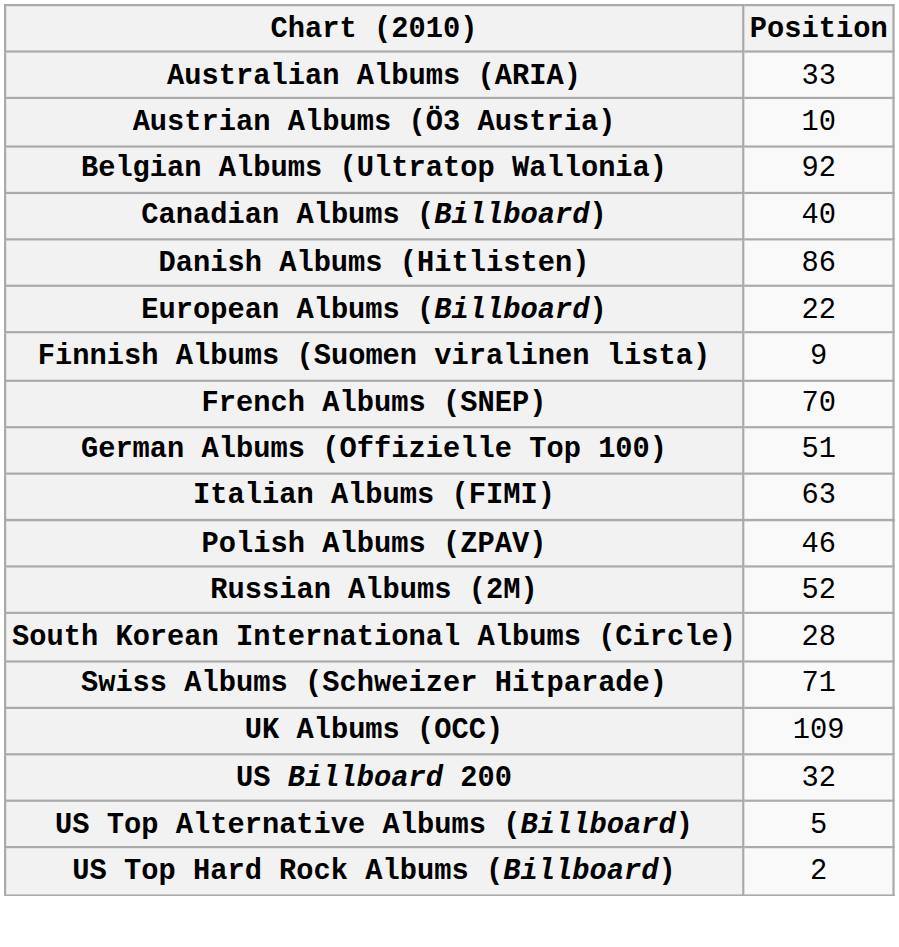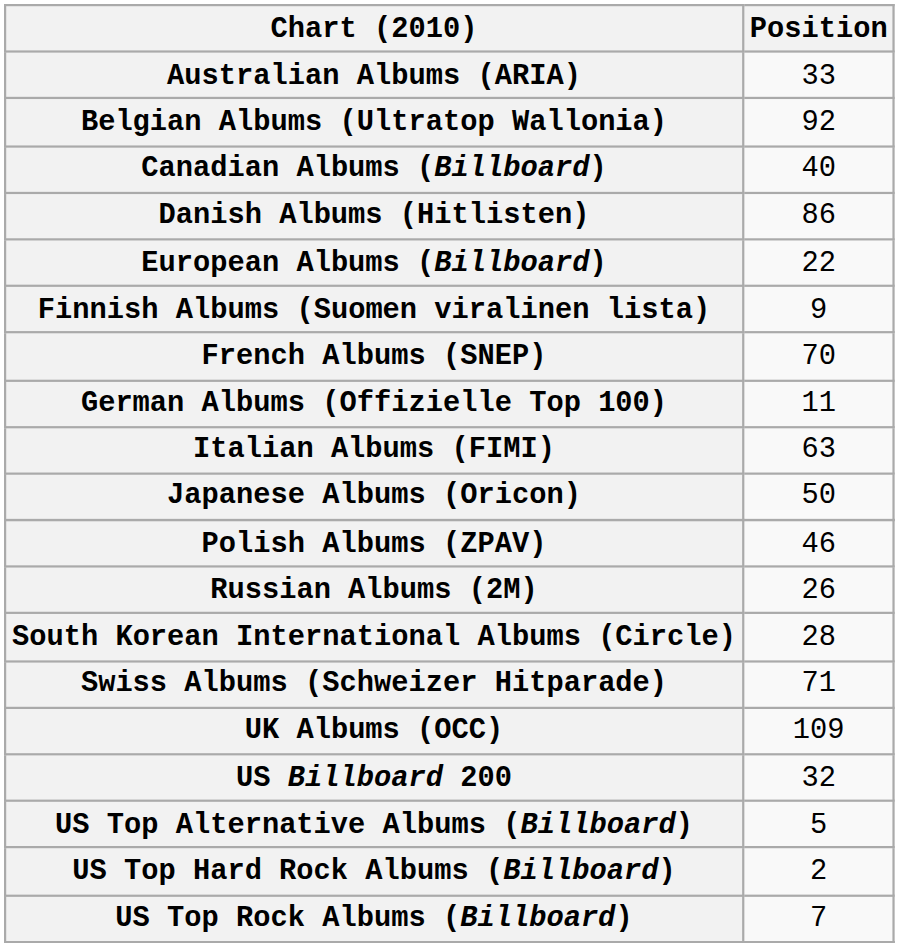 <table class="wikitable plainrowheaders sortable">
 <tr>
 <th>Chart (2010)</th>
 <th>Position</th>
 </tr>
 <tr>
 <th scope="row">Australian Albums (ARIA)</th>
 <td style="text-align:center;">33</td>
-</tr>
-<tr>
-<th scope="row">Austrian Albums (Ö3 Austria)</th>
-<td style="text-align:center;">10</td>
 </tr>
 <tr>
 <th scope="row">Belgian Albums (Ultratop Wallonia)</th>
 <td style="text-align:center;">92</td>
 </tr>
 <tr>
 <th scope="row">Canadian Albums (<em>Billboard</em>)</th>
 <td align="center">40</td>
 </tr>
 <tr>
 <th scope="row">Danish Albums (Hitlisten)</th>
 <td align="center">86</td>
 </tr>
 <tr>
 <th scope="row">European Albums (<em>Billboard</em>)</th>
 <td align="center">22</td>
 </tr>
 <tr>
 <th scope="row">Finnish Albums (Suomen viralinen lista)</th>
 <td style="text-align:center;">9</td>
 </tr>
 <tr>
 <th scope="row">French Albums (SNEP)</th>
 <td style="text-align:center;">70</td>
 </tr>
 <tr>
 <th scope="row">German Albums (Offizielle Top 100)</th>
-<td style="text-align:center;">51</td>
+<td style="text-align:center;">11</td>
 </tr>
 <tr>
 <th scope="row">Italian Albums (FIMI)</th>
 <td style="text-align:center;">63</td>
+</tr>
+<tr>
+<th scope="row">Japanese Albums (Oricon)</th>
+<td align="center">50</td>
 </tr>
 <tr>
 </tr>
 <tr>
 <th scope="row">Polish Albums (ZPAV)</th>
 <td style="text-align:center;">46</td>
 </tr>
 <tr>
 <th scope="row">Russian Albums (2M)</th>
-<td style="text-align:center;">52</td>
+<td style="text-align:center;">26</td>
 </tr>
 <tr>
 <th scope="row">South Korean International Albums (Circle)</th>
 <td style="text-align:center;">28</td>
 </tr>
 <tr>
 <th scope="row">Swiss Albums (Schweizer Hitparade)</th>
 <td style="text-align:center;">71</td>
 </tr>
 <tr>
 <th scope="row">UK Albums (OCC)</th>
 <td style="text-align:center;">109</td>
 </tr>
 <tr>
 <th scope="row">US <em>Billboard</em> 200</th>
 <td align="center">32</td>
 </tr>
 <tr>
 <th scope="row">US Top Alternative Albums (<em>Billboard</em>)</th>
 <td align="center">5</td>
 </tr>
 <tr>
 <th scope="row">US Top Hard Rock Albums (<em>Billboard</em>)</th>
 <td align="center">2</td>
 </tr>
 <tr>
+<th scope="row">US Top Rock Albums (<em>Billboard</em>)</th>
+<td align="center">7</td>
+</tr>
+<tr>
 </tr>
 </table>
